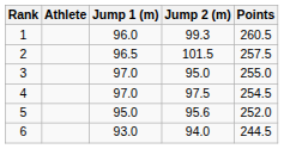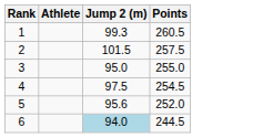 <table class="wikitable">
 <tr>
 <th>Rank</th>
 <th>Athlete</th>
-<th>Jump 1 (m)</th>
 <th>Jump 2 (m)</th>
 <th>Points</th>
 </tr>
 <tr>
 <td align=center>1</td>
 <td align=left></td>
-<td align=center>96.0</td>
 <td align=center>99.3</td>
 <td align=center>260.5</td>
 </tr>
 <tr>
 <td align=center>2</td>
 <td align=left></td>
-<td align=center>96.5</td>
 <td align=center>101.5</td>
 <td align=center>257.5</td>
 </tr>
 <tr>
 <td align=center>3</td>
 <td align=left></td>
-<td align=center>97.0</td>
 <td align=center>95.0</td>
 <td align=center>255.0</td>
 </tr>
 <tr>
 <td align=center>4</td>
 <td align=left></td>
-<td align=center>97.0</td>
 <td align=center>97.5</td>
 <td align=center>254.5</td>
 </tr>
 <tr>
 <td align=center>5</td>
 <td align=left></td>
-<td align=center>95.0</td>
 <td align=center>95.6</td>
 <td align=center>252.0</td>
 </tr>
 <tr>
 <td align=center>6</td>
 <td align=left></td>
-<td align=center>93.0</td>
-<td align=center>94.0</td>
+<td align=center style="background: lightblue;">94.0</td>
 <td align=center>244.5</td>
 </tr>
 </table>
